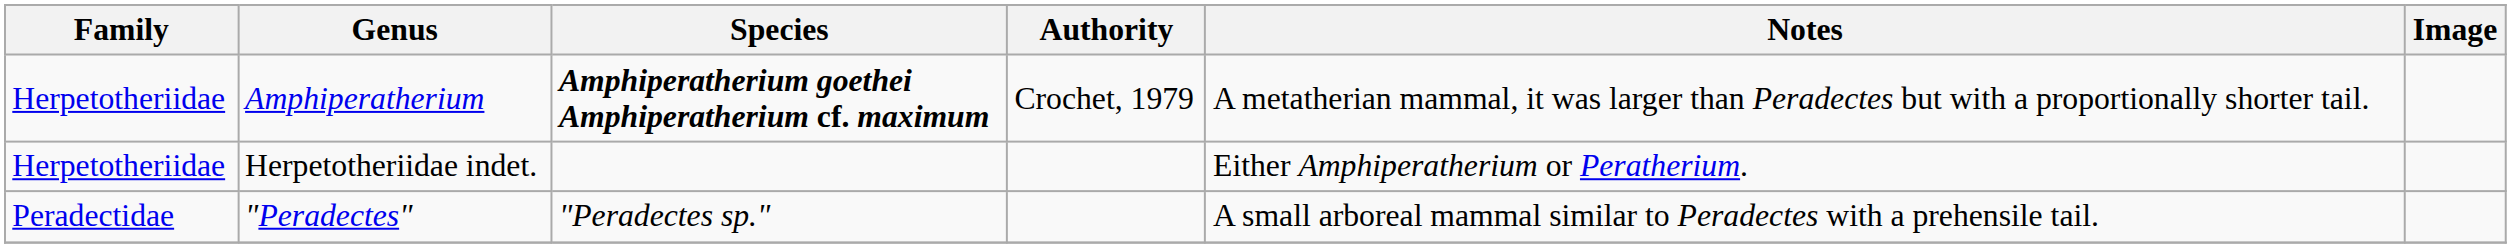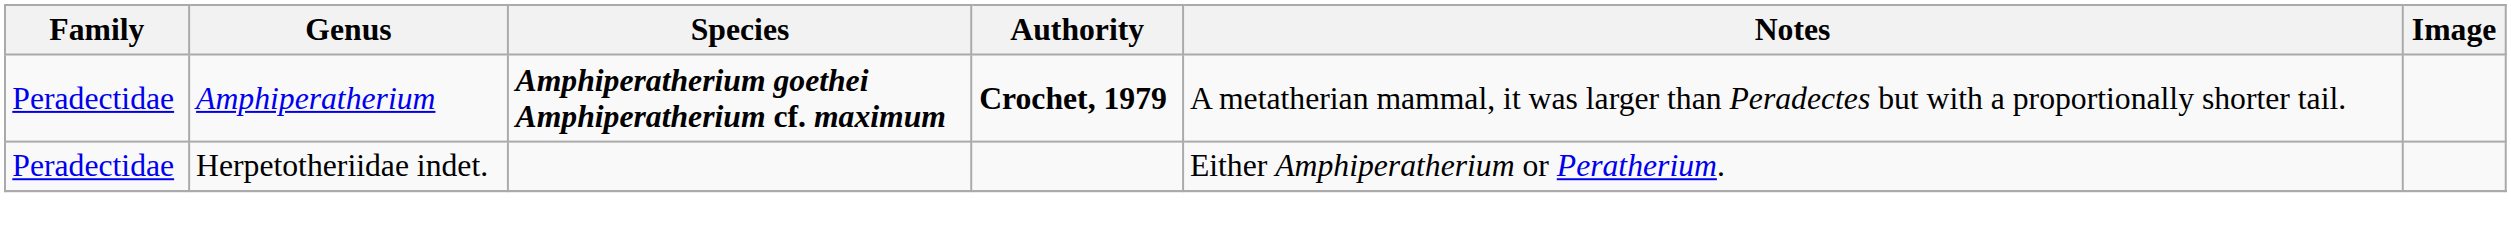 <table class="wikitable" align="center" width="100%">
 <tr>
 <th>Family</th>
 <th>Genus</th>
 <th>Species</th>
 <th>Authority</th>
 <th>Notes</th>
 <th>Image</th>
 </tr>
 <tr>
-<td><a href='#'>Herpetotheriidae</a></td>
+<td><a href='#'>Peradectidae</a></td>
 <td><em><a href='#'>Amphiperatherium</a></em></td>
 <td><strong><em>Amphiperatherium goethei</em><br><em>Amphiperatherium</em> cf. <em>maximum</em></strong></td>
-<td>Crochet, 1979</td>
+<td><strong>Crochet, 1979</strong></td>
 <td>A metatherian mammal, it was larger than <em>Peradectes</em> but with a proportionally shorter tail.</td>
 <td></td>
 </tr>
 <tr>
-<td><a href='#'>Herpetotheriidae</a></td>
+<td><a href='#'>Peradectidae</a></td>
 <td>Herpetotheriidae indet.</td>
 <td></td>
 <td></td>
 <td>Either <em>Amphiperatherium</em> or <em><a href='#'>Peratherium</a></em>.</td>
 <td></td>
 </tr>
 <tr>
-<td><a href='#'>Peradectidae</a></td>
-<td><em>"<a href='#'>Peradectes</a>"</em></td>
-<td><em>"Peradectes sp."</em></td>
-<td></td>
-<td>A small arboreal mammal similar to <em>Peradectes</em> with a prehensile tail.</td>
-<td></td>
-</tr>
-<tr>
 </tr>
 </table>
